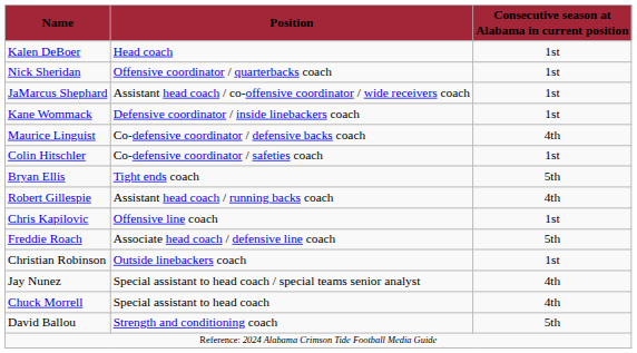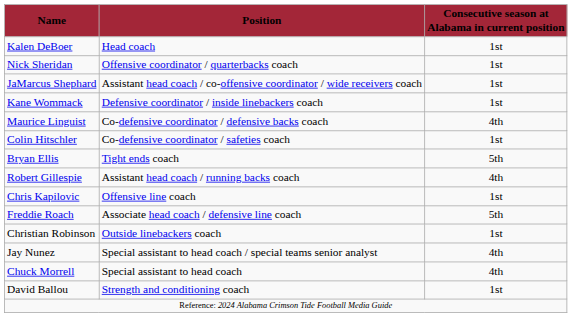 <table class="wikitable" style="font-size:90%;">
 <tr>
 <th style="background:#A32638;"><span>Name</span></th>
 <th style="background:#A32638;"><span>Position</span></th>
 <th style="background:#A32638;"><span>Consecutive season at<br>Alabama in current position</span></th>
 </tr>
 <tr>
 <td><a href='#'>Kalen DeBoer</a></td>
 <td><a href='#'>Head coach</a></td>
 <td align=center>1st</td>
 </tr>
 <tr>
 <td><a href='#'>Nick Sheridan</a></td>
 <td><a href='#'>Offensive coordinator</a> / <a href='#'>quarterbacks</a> coach</td>
 <td align=center>1st</td>
 </tr>
 <tr>
 <td><a href='#'>JaMarcus Shephard</a></td>
 <td>Assistant <a href='#'>head coach</a> / co-<a href='#'>offensive coordinator</a> / <a href='#'>wide receivers</a> coach</td>
 <td align=center>1st</td>
 </tr>
 <tr>
 <td><a href='#'>Kane Wommack</a></td>
 <td><a href='#'>Defensive coordinator</a> / <a href='#'>inside linebackers</a> coach</td>
 <td align=center>1st</td>
 </tr>
 <tr>
 <td><a href='#'>Maurice Linguist</a></td>
 <td>Co-<a href='#'>defensive coordinator</a> / <a href='#'>defensive backs</a> coach</td>
 <td align=center>4th</td>
 </tr>
 <tr>
 <td><a href='#'>Colin Hitschler</a></td>
 <td>Co-<a href='#'>defensive coordinator</a> / <a href='#'>safeties</a> coach</td>
 <td align=center>1st</td>
 </tr>
 <tr>
 <td><a href='#'>Bryan Ellis</a></td>
 <td><a href='#'>Tight ends</a> coach</td>
 <td align=center>5th</td>
 </tr>
 <tr>
 <td><a href='#'>Robert Gillespie</a></td>
 <td>Assistant <a href='#'>head coach</a> / <a href='#'>running backs</a> coach</td>
 <td align=center>4th</td>
 </tr>
 <tr>
 <td><a href='#'>Chris Kapilovic</a></td>
 <td><a href='#'>Offensive line</a> coach</td>
 <td align=center>1st</td>
 </tr>
 <tr>
 <td><a href='#'>Freddie Roach</a></td>
 <td>Associate <a href='#'>head coach</a> / <a href='#'>defensive line</a> coach</td>
 <td align=center>5th</td>
 </tr>
 <tr>
 <td>Christian Robinson</td>
 <td><a href='#'>Outside linebackers</a> coach</td>
 <td align=center>1st</td>
 </tr>
 <tr>
 <td>Jay Nunez</td>
 <td>Special assistant to head coach / special teams senior analyst</td>
 <td align=center>4th</td>
 </tr>
 <tr>
 <td><a href='#'>Chuck Morrell</a></td>
 <td>Special assistant to head coach</td>
 <td align=center>4th</td>
 </tr>
 <tr>
 <td>David Ballou</td>
 <td><a href='#'>Strength and conditioning</a> coach</td>
-<td align=center>5th</td>
+<td align=center>1st</td>
 </tr>
 <tr>
 <td colspan="4"  style="font-size:8pt; text-align:center;">Reference: <em>2024 Alabama Crimson Tide Football Media Guide</em></td>
 </tr>
 </table>
